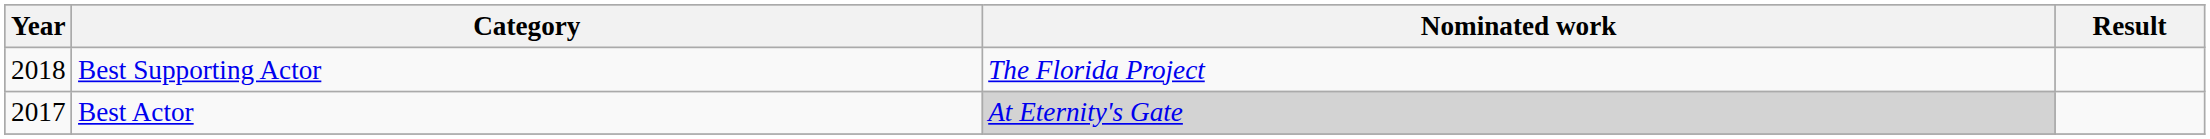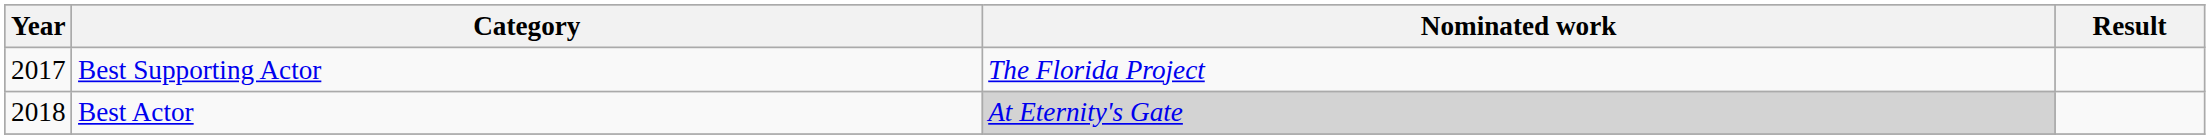 <table class=wikitable>
 <tr>
 <th scope="col" style="width:1em;">Year</th>
 <th scope="col" style="width:33em;">Category</th>
 <th scope="col" style="width:39em;">Nominated work</th>
 <th scope="col" style="width:5em;">Result</th>
 </tr>
 <tr>
-<td>2018</td>
+<td>2017</td>
 <td><a href='#'>Best Supporting Actor</a></td>
 <td><em><a href='#'>The Florida Project</a></em></td>
 <td></td>
 </tr>
 <tr>
-<td>2017</td>
+<td>2018</td>
 <td><a href='#'>Best Actor</a></td>
 <td style="background: lightgrey;"><em><a href='#'>At Eternity's Gate</a></em></td>
 <td></td>
 </tr>
 </table>
